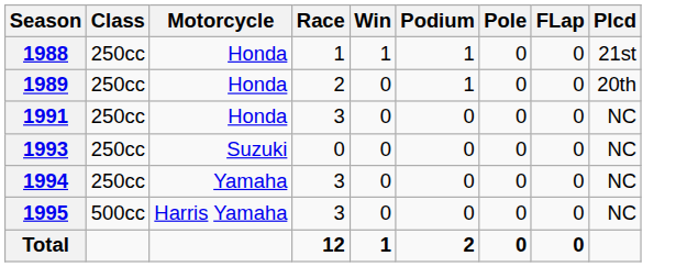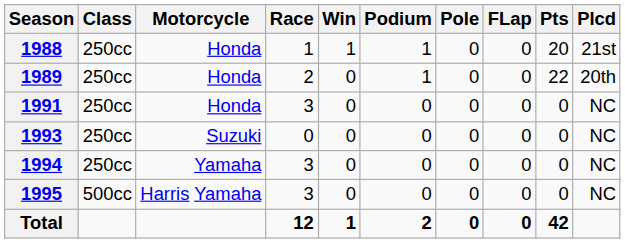 <table class="wikitable" style=text-align:right>
 <tr>
 <th>Season</th>
 <th>Class</th>
 <th>Motorcycle</th>
 <th>Race</th>
 <th>Win</th>
 <th>Podium</th>
 <th>Pole</th>
 <th>FLap</th>
+<th>Pts</th>
 <th>Plcd</th>
 </tr>
 <tr>
 <th><a href='#'>1988</a></th>
 <td>250cc</td>
 <td><a href='#'>Honda</a></td>
 <td>1</td>
 <td>1</td>
 <td>1</td>
 <td>0</td>
 <td>0</td>
+<td>20</td>
 <td>21st</td>
 </tr>
 <tr>
 <th><a href='#'>1989</a></th>
 <td>250cc</td>
 <td><a href='#'>Honda</a></td>
 <td>2</td>
 <td>0</td>
 <td>1</td>
 <td>0</td>
 <td>0</td>
+<td>22</td>
 <td>20th</td>
 </tr>
 <tr>
 <th><a href='#'>1991</a></th>
 <td>250cc</td>
 <td><a href='#'>Honda</a></td>
 <td>3</td>
 <td>0</td>
 <td>0</td>
 <td>0</td>
 <td>0</td>
+<td>0</td>
 <td>NC</td>
 </tr>
 <tr>
 <th><a href='#'>1993</a></th>
 <td>250cc</td>
 <td><a href='#'>Suzuki</a></td>
+<td>0</td>
 <td>0</td>
 <td>0</td>
 <td>0</td>
 <td>0</td>
 <td>0</td>
 <td>NC</td>
 </tr>
 <tr>
 <th><a href='#'>1994</a></th>
 <td>250cc</td>
 <td><a href='#'>Yamaha</a></td>
 <td>3</td>
 <td>0</td>
 <td>0</td>
 <td>0</td>
 <td>0</td>
+<td>0</td>
 <td>NC</td>
 </tr>
 <tr>
 <th><a href='#'>1995</a></th>
 <td>500cc</td>
 <td><a href='#'>Harris</a> <a href='#'>Yamaha</a></td>
 <td>3</td>
+<td>0</td>
 <td>0</td>
 <td>0</td>
 <td>0</td>
 <td>0</td>
 <td>NC</td>
 </tr>
 <tr>
 <th>Total</th>
 <td></td>
 <td></td>
 <td><strong>12</strong></td>
 <td><strong>1</strong></td>
 <td><strong>2</strong></td>
 <td><strong>0</strong></td>
 <td><strong>0</strong></td>
+<td><strong>42</strong></td>
 <td></td>
 </tr>
 </table>
